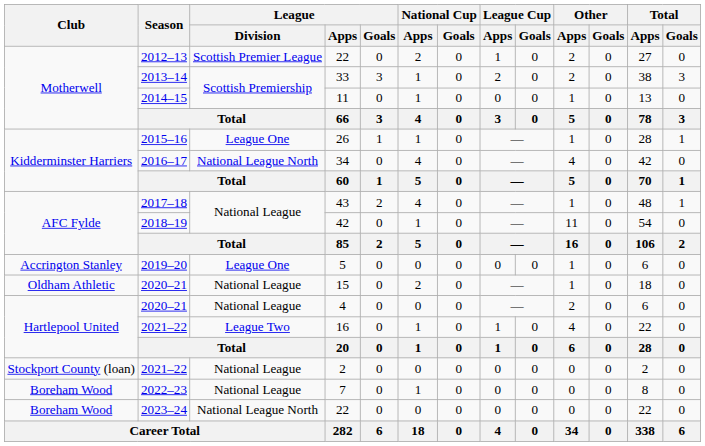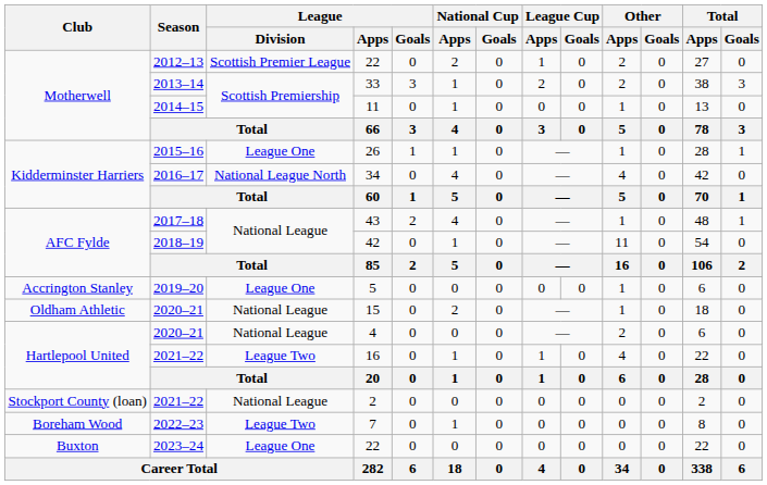 <table class="wikitable" style="text-align:center">
 <tr>
 <th rowspan="2">Club</th>
 <th rowspan="2">Season</th>
 <th colspan="3">League</th>
 <th colspan="2">National Cup</th>
 <th colspan="2">League Cup</th>
 <th colspan="2">Other</th>
 <th colspan="2">Total</th>
 </tr>
 <tr>
 <th>Division</th>
 <th>Apps</th>
 <th>Goals</th>
 <th>Apps</th>
 <th>Goals</th>
 <th>Apps</th>
 <th>Goals</th>
 <th>Apps</th>
 <th>Goals</th>
 <th>Apps</th>
 <th>Goals</th>
 </tr>
 <tr>
 <td rowspan="4"><a href='#'>Motherwell</a></td>
 <td><a href='#'>2012–13</a></td>
 <td><a href='#'>Scottish Premier League</a></td>
 <td>22</td>
 <td>0</td>
 <td>2</td>
 <td>0</td>
 <td>1</td>
 <td>0</td>
 <td>2</td>
 <td>0</td>
 <td>27</td>
 <td>0</td>
 </tr>
 <tr>
 <td><a href='#'>2013–14</a></td>
 <td rowspan="2"><a href='#'>Scottish Premiership</a></td>
 <td>33</td>
 <td>3</td>
 <td>1</td>
 <td>0</td>
 <td>2</td>
 <td>0</td>
 <td>2</td>
 <td>0</td>
 <td>38</td>
 <td>3</td>
 </tr>
 <tr>
 <td><a href='#'>2014–15</a></td>
 <td>11</td>
 <td>0</td>
 <td>1</td>
 <td>0</td>
 <td>0</td>
 <td>0</td>
 <td>1</td>
 <td>0</td>
 <td>13</td>
 <td>0</td>
 </tr>
 <tr>
 <th colspan="2">Total</th>
 <th>66</th>
 <th>3</th>
 <th>4</th>
 <th>0</th>
 <th>3</th>
 <th>0</th>
 <th>5</th>
 <th>0</th>
 <th>78</th>
 <th>3</th>
 </tr>
 <tr>
 <td rowspan="3"><a href='#'>Kidderminster Harriers</a></td>
 <td><a href='#'>2015–16</a></td>
 <td><a href='#'>League One</a></td>
 <td>26</td>
 <td>1</td>
 <td>1</td>
 <td>0</td>
 <td colspan="2">—</td>
 <td>1</td>
 <td>0</td>
 <td>28</td>
 <td>1</td>
 </tr>
 <tr>
 <td><a href='#'>2016–17</a></td>
 <td><a href='#'>National League North</a></td>
 <td>34</td>
 <td>0</td>
 <td>4</td>
 <td>0</td>
 <td colspan="2">—</td>
 <td>4</td>
 <td>0</td>
 <td>42</td>
 <td>0</td>
 </tr>
 <tr>
 <th colspan="2">Total</th>
 <th>60</th>
 <th>1</th>
 <th>5</th>
 <th>0</th>
 <th colspan="2">—</th>
 <th>5</th>
 <th>0</th>
 <th>70</th>
 <th>1</th>
 </tr>
 <tr>
 <td rowspan="3"><a href='#'>AFC Fylde</a></td>
 <td><a href='#'>2017–18</a></td>
 <td rowspan="2">National League</td>
 <td>43</td>
 <td>2</td>
 <td>4</td>
 <td>0</td>
 <td colspan="2">—</td>
 <td>1</td>
 <td>0</td>
 <td>48</td>
 <td>1</td>
 </tr>
 <tr>
 <td><a href='#'>2018–19</a></td>
 <td>42</td>
 <td>0</td>
 <td>1</td>
 <td>0</td>
 <td colspan="2">—</td>
 <td>11</td>
 <td>0</td>
 <td>54</td>
 <td>0</td>
 </tr>
 <tr>
 <th colspan="2">Total</th>
 <th>85</th>
 <th>2</th>
 <th>5</th>
 <th>0</th>
 <th colspan="2">—</th>
 <th>16</th>
 <th>0</th>
 <th>106</th>
 <th>2</th>
 </tr>
 <tr>
 <td><a href='#'>Accrington Stanley</a></td>
 <td><a href='#'>2019–20</a></td>
 <td><a href='#'>League One</a></td>
 <td>5</td>
 <td>0</td>
 <td>0</td>
 <td>0</td>
 <td>0</td>
 <td>0</td>
 <td>1</td>
 <td>0</td>
 <td>6</td>
 <td>0</td>
 </tr>
 <tr>
 <td><a href='#'>Oldham Athletic</a></td>
 <td><a href='#'>2020–21</a></td>
 <td>National League</td>
 <td>15</td>
 <td>0</td>
 <td>2</td>
 <td>0</td>
 <td colspan="2">—</td>
 <td>1</td>
 <td>0</td>
 <td>18</td>
 <td>0</td>
 </tr>
 <tr>
 <td rowspan="3"><a href='#'>Hartlepool United</a></td>
 <td><a href='#'>2020–21</a></td>
 <td>National League</td>
 <td>4</td>
 <td>0</td>
 <td>0</td>
 <td>0</td>
 <td colspan="2">—</td>
 <td>2</td>
 <td>0</td>
 <td>6</td>
 <td>0</td>
 </tr>
 <tr>
 <td><a href='#'>2021–22</a></td>
 <td><a href='#'>League Two</a></td>
 <td>16</td>
 <td>0</td>
 <td>1</td>
 <td>0</td>
 <td>1</td>
 <td>0</td>
 <td>4</td>
 <td>0</td>
 <td>22</td>
 <td>0</td>
 </tr>
 <tr>
 <th colspan="2">Total</th>
 <th>20</th>
 <th>0</th>
 <th>1</th>
 <th>0</th>
 <th>1</th>
 <th>0</th>
 <th>6</th>
 <th>0</th>
 <th>28</th>
 <th>0</th>
 </tr>
 <tr>
 <td><a href='#'>Stockport County</a> (loan)</td>
 <td><a href='#'>2021–22</a></td>
 <td>National League</td>
 <td>2</td>
 <td>0</td>
 <td>0</td>
 <td>0</td>
 <td>0</td>
 <td>0</td>
 <td>0</td>
 <td>0</td>
 <td>2</td>
 <td>0</td>
 </tr>
 <tr>
 <td><a href='#'>Boreham Wood</a></td>
 <td><a href='#'>2022–23</a></td>
-<td>National League</td>
+<td><a href='#'>League Two</a></td>
 <td>7</td>
 <td>0</td>
 <td>1</td>
 <td>0</td>
 <td>0</td>
 <td>0</td>
 <td>0</td>
 <td>0</td>
 <td>8</td>
 <td>0</td>
 </tr>
 <tr>
-<td><a href='#'>Boreham Wood</a></td>
+<td><a href='#'>Buxton</a></td>
 <td><a href='#'>2023–24</a></td>
-<td>National League North</td>
+<td><a href='#'>League One</a></td>
 <td>22</td>
 <td>0</td>
 <td>0</td>
 <td>0</td>
 <td>0</td>
 <td>0</td>
 <td>0</td>
 <td>0</td>
 <td>22</td>
 <td>0</td>
 </tr>
 <tr>
 <th colspan="3">Career Total</th>
 <th>282</th>
 <th>6</th>
 <th>18</th>
 <th>0</th>
 <th>4</th>
 <th>0</th>
 <th>34</th>
 <th>0</th>
 <th>338</th>
 <th>6</th>
 </tr>
 </table>
